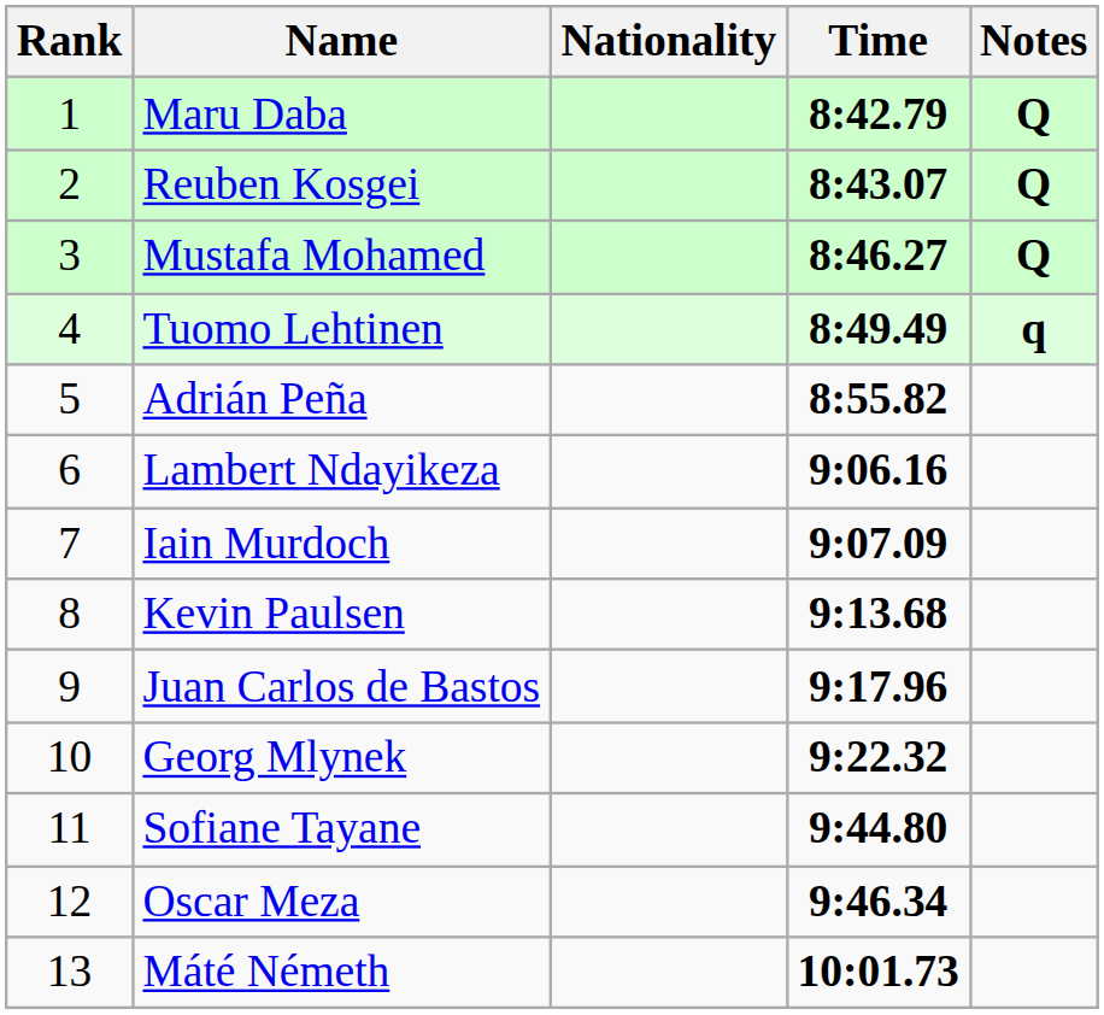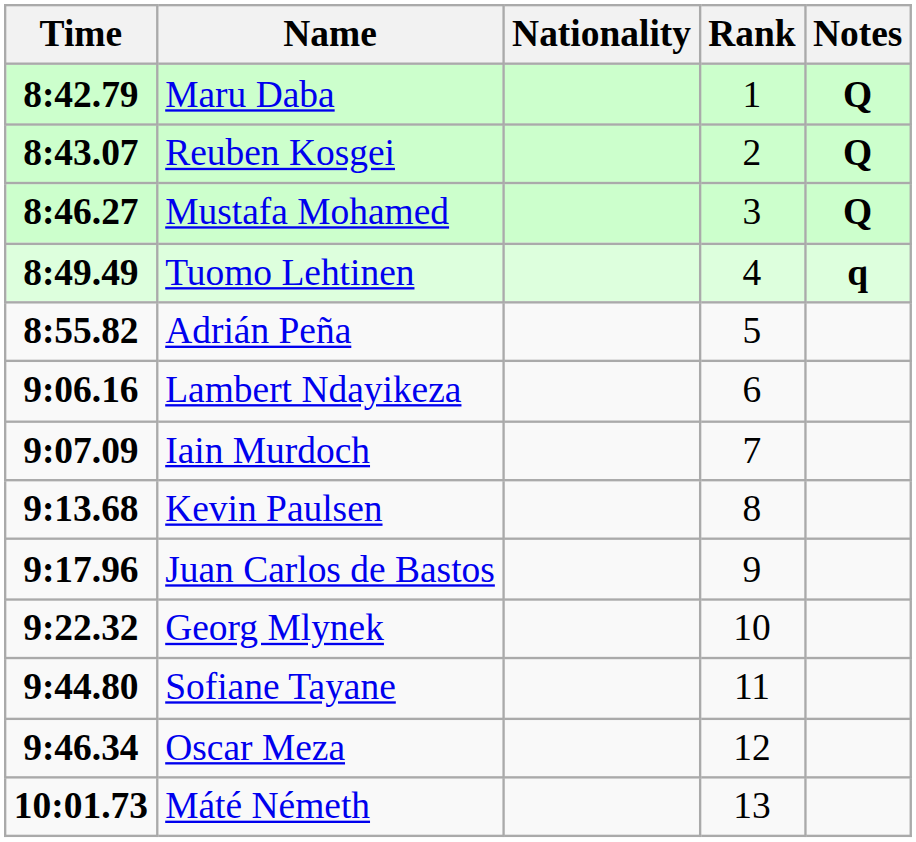 <table class="wikitable sortable" style="text-align:center">
 <tr>
-<th>Rank</th>
+<th>Time</th>
 <th>Name</th>
 <th>Nationality</th>
-<th>Time</th>
+<th>Rank</th>
 <th>Notes</th>
 </tr>
 <tr bgcolor=ccffcc>
-<td>1</td>
+<td><strong>8:42.79</strong></td>
 <td align=left><a href='#'>Maru Daba</a></td>
 <td align=left></td>
-<td><strong>8:42.79</strong></td>
+<td>1</td>
 <td><strong>Q</strong></td>
 </tr>
 <tr bgcolor=ccffcc>
-<td>2</td>
+<td><strong>8:43.07</strong></td>
 <td align=left><a href='#'>Reuben Kosgei</a></td>
 <td align=left></td>
-<td><strong>8:43.07</strong></td>
+<td>2</td>
 <td><strong>Q</strong></td>
 </tr>
 <tr bgcolor=ccffcc>
-<td>3</td>
+<td><strong>8:46.27</strong></td>
 <td align=left><a href='#'>Mustafa Mohamed</a></td>
 <td align=left></td>
-<td><strong>8:46.27</strong></td>
+<td>3</td>
 <td><strong>Q</strong></td>
 </tr>
 <tr bgcolor=ddffdd>
-<td>4</td>
+<td><strong>8:49.49</strong></td>
 <td align=left><a href='#'>Tuomo Lehtinen</a></td>
 <td align=left></td>
-<td><strong>8:49.49</strong></td>
+<td>4</td>
 <td><strong>q</strong></td>
 </tr>
 <tr>
-<td>5</td>
+<td><strong>8:55.82</strong></td>
 <td align=left><a href='#'>Adrián Peña</a></td>
 <td align=left></td>
-<td><strong>8:55.82</strong></td>
+<td>5</td>
 <td></td>
 </tr>
 <tr>
-<td>6</td>
+<td><strong>9:06.16</strong></td>
 <td align=left><a href='#'>Lambert Ndayikeza</a></td>
 <td align=left></td>
-<td><strong>9:06.16</strong></td>
+<td>6</td>
 <td></td>
 </tr>
 <tr>
-<td>7</td>
+<td><strong>9:07.09</strong></td>
 <td align=left><a href='#'>Iain Murdoch</a></td>
 <td align=left></td>
-<td><strong>9:07.09</strong></td>
+<td>7</td>
 <td></td>
 </tr>
 <tr>
-<td>8</td>
+<td><strong>9:13.68</strong></td>
 <td align=left><a href='#'>Kevin Paulsen</a></td>
 <td align=left></td>
-<td><strong>9:13.68</strong></td>
+<td>8</td>
 <td></td>
 </tr>
 <tr>
-<td>9</td>
+<td><strong>9:17.96</strong></td>
 <td align=left><a href='#'>Juan Carlos de Bastos</a></td>
 <td align=left></td>
-<td><strong>9:17.96</strong></td>
+<td>9</td>
 <td></td>
 </tr>
 <tr>
-<td>10</td>
+<td><strong>9:22.32</strong></td>
 <td align=left><a href='#'>Georg Mlynek</a></td>
 <td align=left></td>
-<td><strong>9:22.32</strong></td>
+<td>10</td>
 <td></td>
 </tr>
 <tr>
-<td>11</td>
+<td><strong>9:44.80</strong></td>
 <td align=left><a href='#'>Sofiane Tayane</a></td>
 <td align=left></td>
-<td><strong>9:44.80</strong></td>
+<td>11</td>
 <td></td>
 </tr>
 <tr>
-<td>12</td>
+<td><strong>9:46.34</strong></td>
 <td align=left><a href='#'>Oscar Meza</a></td>
 <td align=left></td>
-<td><strong>9:46.34</strong></td>
+<td>12</td>
 <td></td>
 </tr>
 <tr>
-<td>13</td>
+<td><strong>10:01.73</strong></td>
 <td align=left><a href='#'>Máté Németh</a></td>
 <td align=left></td>
-<td><strong>10:01.73</strong></td>
+<td>13</td>
 <td></td>
 </tr>
 </table>
